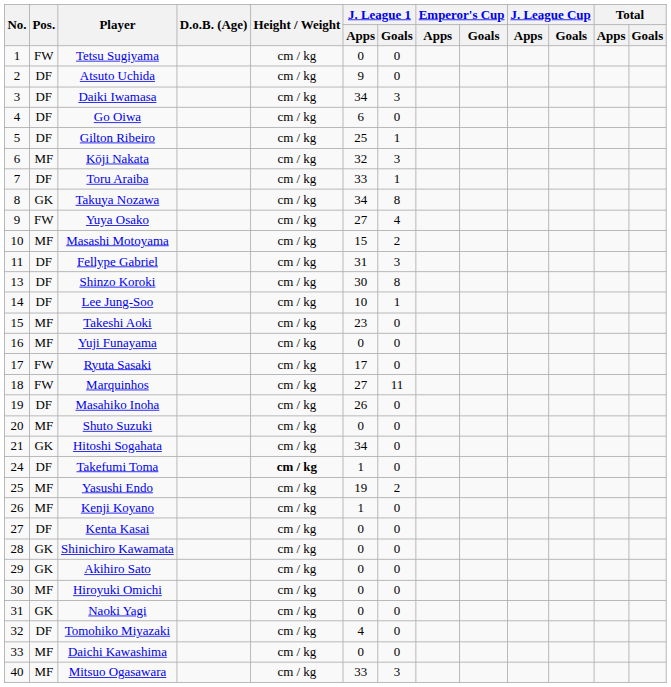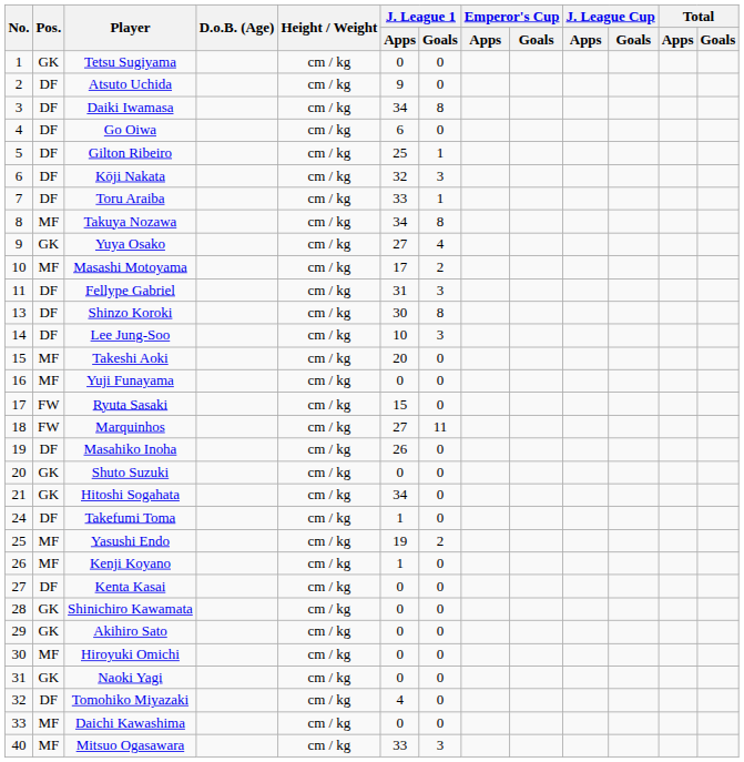 <table class="wikitable" style="text-align:center;">
 <tr>
 <th rowspan="2">No.</th>
 <th rowspan="2">Pos.</th>
 <th rowspan="2">Player</th>
 <th rowspan="2">D.o.B. (Age)</th>
 <th rowspan="2">Height / Weight</th>
 <th colspan="2"><a href='#'>J. League 1</a></th>
 <th colspan="2"><a href='#'>Emperor's Cup</a></th>
 <th colspan="2"><a href='#'>J. League Cup</a></th>
 <th colspan="2">Total</th>
 </tr>
 <tr>
 <th>Apps</th>
 <th>Goals</th>
 <th>Apps</th>
 <th>Goals</th>
 <th>Apps</th>
 <th>Goals</th>
 <th>Apps</th>
 <th>Goals</th>
 </tr>
 <tr>
 <td>1</td>
-<td>FW</td>
+<td>GK</td>
 <td><a href='#'>Tetsu Sugiyama</a></td>
 <td></td>
 <td>cm / kg</td>
 <td>0</td>
 <td>0</td>
 <td></td>
 <td></td>
 <td></td>
 <td></td>
 <td></td>
 <td></td>
 </tr>
 <tr>
 <td>2</td>
 <td>DF</td>
 <td><a href='#'>Atsuto Uchida</a></td>
 <td></td>
 <td>cm / kg</td>
 <td>9</td>
 <td>0</td>
 <td></td>
 <td></td>
 <td></td>
 <td></td>
 <td></td>
 <td></td>
 </tr>
 <tr>
 <td>3</td>
 <td>DF</td>
 <td><a href='#'>Daiki Iwamasa</a></td>
 <td></td>
 <td>cm / kg</td>
 <td>34</td>
-<td>3</td>
+<td>8</td>
 <td></td>
 <td></td>
 <td></td>
 <td></td>
 <td></td>
 <td></td>
 </tr>
 <tr>
 <td>4</td>
 <td>DF</td>
 <td><a href='#'>Go Oiwa</a></td>
 <td></td>
 <td>cm / kg</td>
 <td>6</td>
 <td>0</td>
 <td></td>
 <td></td>
 <td></td>
 <td></td>
 <td></td>
 <td></td>
 </tr>
 <tr>
 <td>5</td>
 <td>DF</td>
 <td><a href='#'>Gilton Ribeiro</a></td>
 <td></td>
 <td>cm / kg</td>
 <td>25</td>
 <td>1</td>
 <td></td>
 <td></td>
 <td></td>
 <td></td>
 <td></td>
 <td></td>
 </tr>
 <tr>
 <td>6</td>
-<td>MF</td>
+<td>DF</td>
 <td><a href='#'>Kōji Nakata</a></td>
 <td></td>
 <td>cm / kg</td>
 <td>32</td>
 <td>3</td>
 <td></td>
 <td></td>
 <td></td>
 <td></td>
 <td></td>
 <td></td>
 </tr>
 <tr>
 <td>7</td>
 <td>DF</td>
 <td><a href='#'>Toru Araiba</a></td>
 <td></td>
 <td>cm / kg</td>
 <td>33</td>
 <td>1</td>
 <td></td>
 <td></td>
 <td></td>
 <td></td>
 <td></td>
 <td></td>
 </tr>
 <tr>
 <td>8</td>
-<td>GK</td>
+<td>MF</td>
 <td><a href='#'>Takuya Nozawa</a></td>
 <td></td>
 <td>cm / kg</td>
 <td>34</td>
 <td>8</td>
 <td></td>
 <td></td>
 <td></td>
 <td></td>
 <td></td>
 <td></td>
 </tr>
 <tr>
 <td>9</td>
-<td>FW</td>
+<td>GK</td>
 <td><a href='#'>Yuya Osako</a></td>
 <td></td>
 <td>cm / kg</td>
 <td>27</td>
 <td>4</td>
 <td></td>
 <td></td>
 <td></td>
 <td></td>
 <td></td>
 <td></td>
 </tr>
 <tr>
 <td>10</td>
 <td>MF</td>
 <td><a href='#'>Masashi Motoyama</a></td>
 <td></td>
 <td>cm / kg</td>
-<td>15</td>
+<td>17</td>
 <td>2</td>
 <td></td>
 <td></td>
 <td></td>
 <td></td>
 <td></td>
 <td></td>
 </tr>
 <tr>
 <td>11</td>
 <td>DF</td>
 <td><a href='#'>Fellype Gabriel</a></td>
 <td></td>
 <td>cm / kg</td>
 <td>31</td>
 <td>3</td>
 <td></td>
 <td></td>
 <td></td>
 <td></td>
 <td></td>
 <td></td>
 </tr>
 <tr>
 <td>13</td>
 <td>DF</td>
 <td><a href='#'>Shinzo Koroki</a></td>
 <td></td>
 <td>cm / kg</td>
 <td>30</td>
 <td>8</td>
 <td></td>
 <td></td>
 <td></td>
 <td></td>
 <td></td>
 <td></td>
 </tr>
 <tr>
 <td>14</td>
 <td>DF</td>
 <td><a href='#'>Lee Jung-Soo</a></td>
 <td></td>
 <td>cm / kg</td>
 <td>10</td>
-<td>1</td>
+<td>3</td>
 <td></td>
 <td></td>
 <td></td>
 <td></td>
 <td></td>
 <td></td>
 </tr>
 <tr>
 <td>15</td>
 <td>MF</td>
 <td><a href='#'>Takeshi Aoki</a></td>
 <td></td>
 <td>cm / kg</td>
-<td>23</td>
+<td>20</td>
 <td>0</td>
 <td></td>
 <td></td>
 <td></td>
 <td></td>
 <td></td>
 <td></td>
 </tr>
 <tr>
 <td>16</td>
 <td>MF</td>
 <td><a href='#'>Yuji Funayama</a></td>
 <td></td>
 <td>cm / kg</td>
 <td>0</td>
 <td>0</td>
 <td></td>
 <td></td>
 <td></td>
 <td></td>
 <td></td>
 <td></td>
 </tr>
 <tr>
 <td>17</td>
 <td>FW</td>
 <td><a href='#'>Ryuta Sasaki</a></td>
 <td></td>
 <td>cm / kg</td>
-<td>17</td>
+<td>15</td>
 <td>0</td>
 <td></td>
 <td></td>
 <td></td>
 <td></td>
 <td></td>
 <td></td>
 </tr>
 <tr>
 <td>18</td>
 <td>FW</td>
 <td><a href='#'>Marquinhos</a></td>
 <td></td>
 <td>cm / kg</td>
 <td>27</td>
 <td>11</td>
 <td></td>
 <td></td>
 <td></td>
 <td></td>
 <td></td>
 <td></td>
 </tr>
 <tr>
 <td>19</td>
 <td>DF</td>
 <td><a href='#'>Masahiko Inoha</a></td>
 <td></td>
 <td>cm / kg</td>
 <td>26</td>
 <td>0</td>
 <td></td>
 <td></td>
 <td></td>
 <td></td>
 <td></td>
 <td></td>
 </tr>
 <tr>
 <td>20</td>
-<td>MF</td>
+<td>GK</td>
 <td><a href='#'>Shuto Suzuki</a></td>
 <td></td>
 <td>cm / kg</td>
 <td>0</td>
 <td>0</td>
 <td></td>
 <td></td>
 <td></td>
 <td></td>
 <td></td>
 <td></td>
 </tr>
 <tr>
 <td>21</td>
 <td>GK</td>
 <td><a href='#'>Hitoshi Sogahata</a></td>
 <td></td>
 <td>cm / kg</td>
 <td>34</td>
 <td>0</td>
 <td></td>
 <td></td>
 <td></td>
 <td></td>
 <td></td>
 <td></td>
 </tr>
 <tr>
 <td>24</td>
 <td>DF</td>
 <td><a href='#'>Takefumi Toma</a></td>
 <td></td>
-<td><strong>cm / kg</strong></td>
+<td>cm / kg</td>
 <td>1</td>
 <td>0</td>
 <td></td>
 <td></td>
 <td></td>
 <td></td>
 <td></td>
 <td></td>
 </tr>
 <tr>
 <td>25</td>
 <td>MF</td>
 <td><a href='#'>Yasushi Endo</a></td>
 <td></td>
 <td>cm / kg</td>
 <td>19</td>
 <td>2</td>
 <td></td>
 <td></td>
 <td></td>
 <td></td>
 <td></td>
 <td></td>
 </tr>
 <tr>
 <td>26</td>
 <td>MF</td>
 <td><a href='#'>Kenji Koyano</a></td>
 <td></td>
 <td>cm / kg</td>
 <td>1</td>
 <td>0</td>
 <td></td>
 <td></td>
 <td></td>
 <td></td>
 <td></td>
 <td></td>
 </tr>
 <tr>
 <td>27</td>
 <td>DF</td>
 <td><a href='#'>Kenta Kasai</a></td>
 <td></td>
 <td>cm / kg</td>
 <td>0</td>
 <td>0</td>
 <td></td>
 <td></td>
 <td></td>
 <td></td>
 <td></td>
 <td></td>
 </tr>
 <tr>
 <td>28</td>
 <td>GK</td>
 <td><a href='#'>Shinichiro Kawamata</a></td>
 <td></td>
 <td>cm / kg</td>
 <td>0</td>
 <td>0</td>
 <td></td>
 <td></td>
 <td></td>
 <td></td>
 <td></td>
 <td></td>
 </tr>
 <tr>
 <td>29</td>
 <td>GK</td>
 <td><a href='#'>Akihiro Sato</a></td>
 <td></td>
 <td>cm / kg</td>
 <td>0</td>
 <td>0</td>
 <td></td>
 <td></td>
 <td></td>
 <td></td>
 <td></td>
 <td></td>
 </tr>
 <tr>
 <td>30</td>
 <td>MF</td>
 <td><a href='#'>Hiroyuki Omichi</a></td>
 <td></td>
 <td>cm / kg</td>
 <td>0</td>
 <td>0</td>
 <td></td>
 <td></td>
 <td></td>
 <td></td>
 <td></td>
 <td></td>
 </tr>
 <tr>
 <td>31</td>
 <td>GK</td>
 <td><a href='#'>Naoki Yagi</a></td>
 <td></td>
 <td>cm / kg</td>
 <td>0</td>
 <td>0</td>
 <td></td>
 <td></td>
 <td></td>
 <td></td>
 <td></td>
 <td></td>
 </tr>
 <tr>
 <td>32</td>
 <td>DF</td>
 <td><a href='#'>Tomohiko Miyazaki</a></td>
 <td></td>
 <td>cm / kg</td>
 <td>4</td>
 <td>0</td>
 <td></td>
 <td></td>
 <td></td>
 <td></td>
 <td></td>
 <td></td>
 </tr>
 <tr>
 <td>33</td>
 <td>MF</td>
 <td><a href='#'>Daichi Kawashima</a></td>
 <td></td>
 <td>cm / kg</td>
 <td>0</td>
 <td>0</td>
 <td></td>
 <td></td>
 <td></td>
 <td></td>
 <td></td>
 <td></td>
 </tr>
 <tr>
 <td>40</td>
 <td>MF</td>
 <td><a href='#'>Mitsuo Ogasawara</a></td>
 <td></td>
 <td>cm / kg</td>
 <td>33</td>
 <td>3</td>
 <td></td>
 <td></td>
 <td></td>
 <td></td>
 <td></td>
 <td></td>
 </tr>
 </table>
